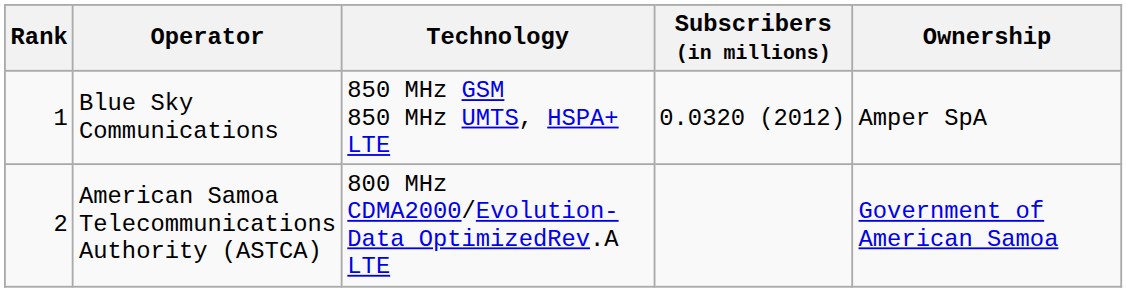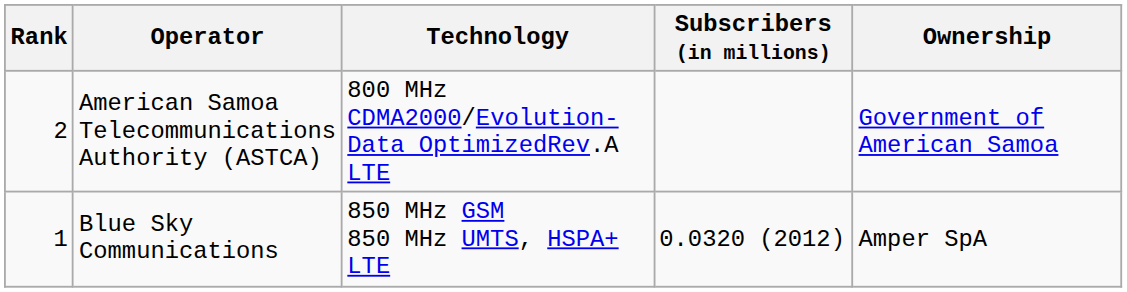 <table class="wikitable">
 <tr>
 <th style="width:3%;">Rank</th>
 <th style="width:15%;">Operator</th>
 <th style="width:30%;">Technology</th>
 <th style="width:20%;">Subscribers<br><small>(in millions)</small></th>
 <th style="width:32%;">Ownership</th>
 </tr>
 <tr>
+<td align=right>2</td>
+<td>American Samoa Telecommunications Authority (ASTCA)</td>
+<td>800 MHz <a href='#'>CDMA2000</a>/<a href='#'>Evolution-Data OptimizedRev</a>.A<br><a href='#'>LTE</a></td>
+<td></td>
+<td><a href='#'>Government of American Samoa</a></td>
+</tr>
+<tr>
 <td align=right>1</td>
 <td>Blue Sky Communications</td>
 <td>850 MHz <a href='#'>GSM</a><br>850 MHz <a href='#'>UMTS</a>, <a href='#'>HSPA+</a><br><a href='#'>LTE</a></td>
 <td>0.0320 (2012)</td>
 <td>Amper SpA</td>
 </tr>
-<tr>
-<td align=right>2</td>
-<td>American Samoa Telecommunications Authority (ASTCA)</td>
-<td>800 MHz <a href='#'>CDMA2000</a>/<a href='#'>Evolution-Data OptimizedRev</a>.A<br><a href='#'>LTE</a></td>
-<td></td>
-<td><a href='#'>Government of American Samoa</a></td>
-</tr>
 </table>
